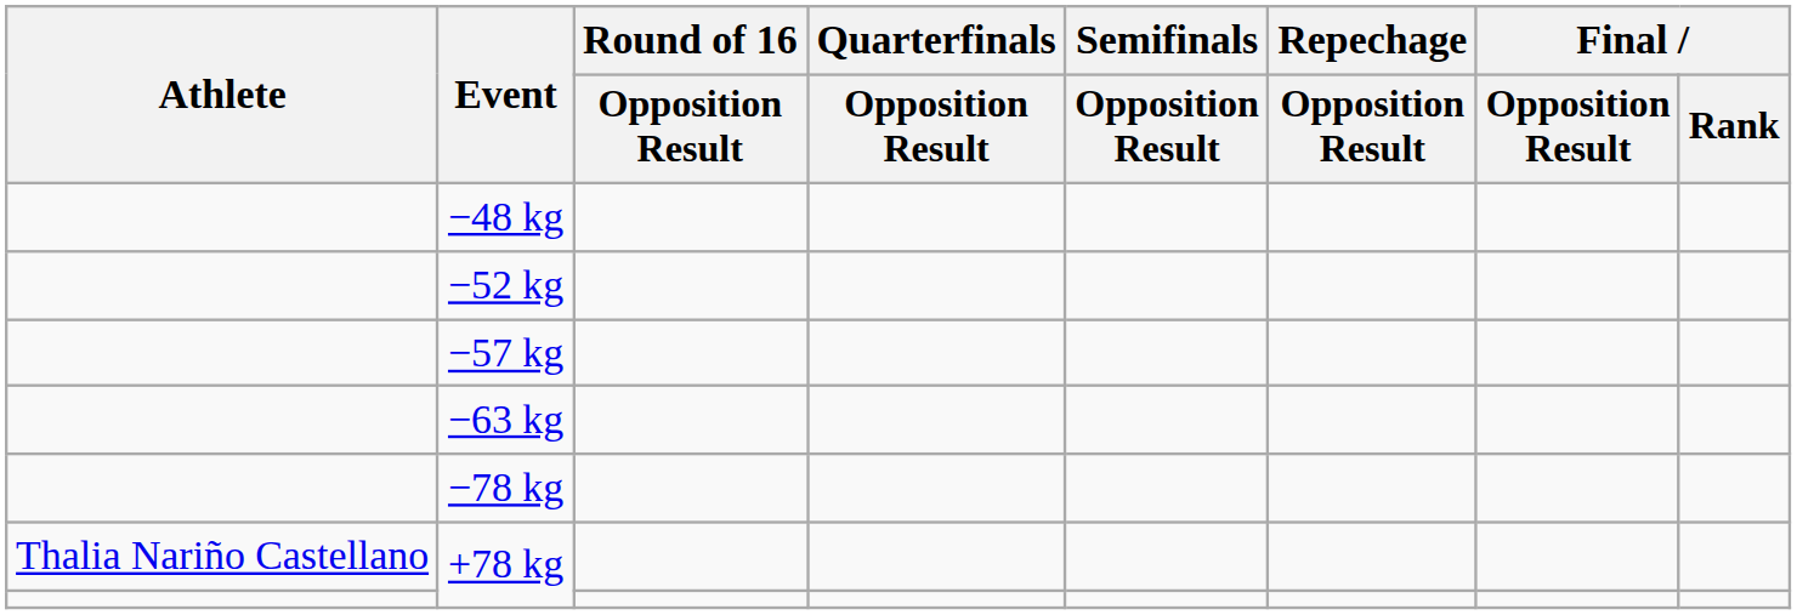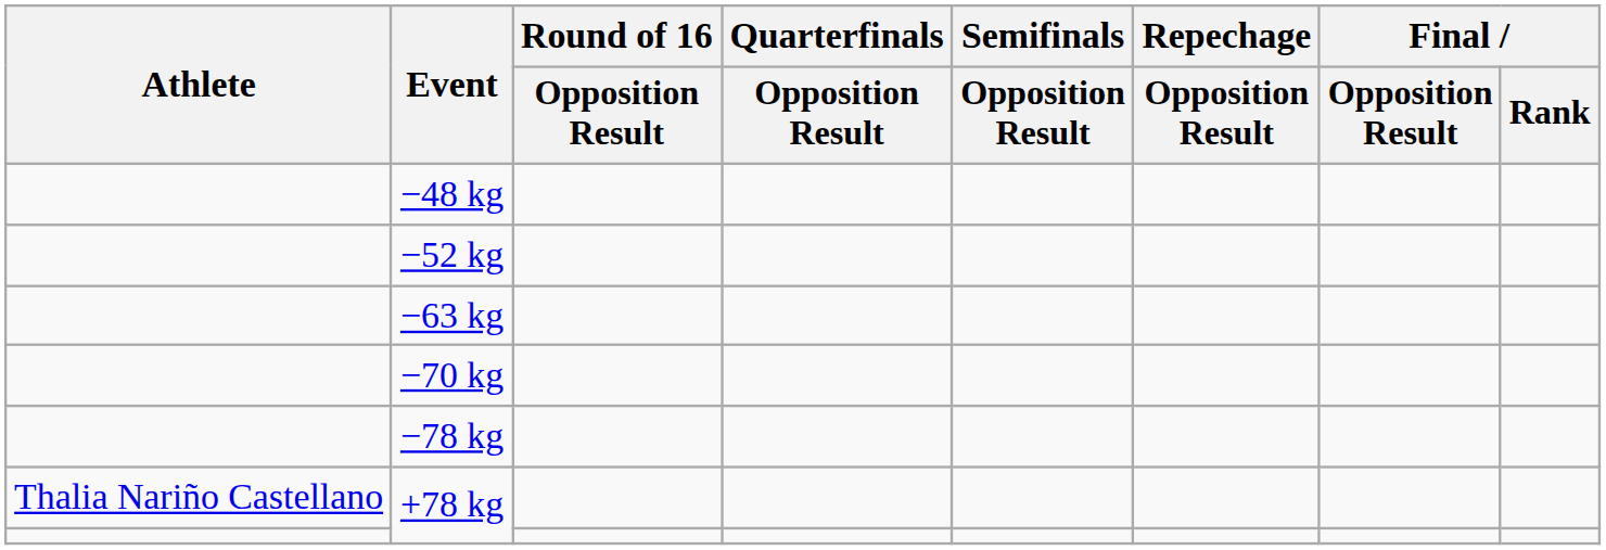 <table class="wikitable" style="font-size:90%">
 <tr>
 <th rowspan=2>Athlete</th>
 <th rowspan=2>Event</th>
 <th>Round of 16</th>
 <th>Quarterfinals</th>
 <th>Semifinals</th>
 <th>Repechage</th>
 <th colspan=2>Final / </th>
 </tr>
 <tr style="font-size:95%">
 <th>Opposition<br>Result</th>
 <th>Opposition<br>Result</th>
 <th>Opposition<br>Result</th>
 <th>Opposition<br>Result</th>
 <th>Opposition<br>Result</th>
 <th>Rank</th>
 </tr>
 <tr align=center>
 <td align=left></td>
 <td align=left><a href='#'>−48 kg</a></td>
 <td></td>
 <td></td>
 <td></td>
 <td></td>
 <td></td>
 <td></td>
 </tr>
 <tr align=center>
 <td align=left></td>
 <td align=left><a href='#'>−52 kg</a></td>
 <td></td>
 <td></td>
 <td></td>
 <td></td>
 <td></td>
 <td></td>
 </tr>
 <tr align=center>
 <td align=left></td>
-<td align=left><a href='#'>−57 kg</a></td>
+<td align=left><a href='#'>−63 kg</a></td>
 <td></td>
 <td></td>
 <td></td>
 <td></td>
 <td></td>
 <td></td>
 </tr>
 <tr align=center>
 <td align=left></td>
-<td align=left><a href='#'>−63 kg</a></td>
+<td align=left><a href='#'>−70 kg</a></td>
 <td></td>
 <td></td>
 <td></td>
 <td></td>
 <td></td>
 <td></td>
 </tr>
 <tr align=center>
 <td align=left></td>
 <td align=left><a href='#'>−78 kg</a></td>
 <td></td>
 <td></td>
 <td></td>
 <td></td>
 <td></td>
 <td></td>
 </tr>
 <tr align=center>
 <td align=left><a href='#'>Thalia Nariño Castellano</a></td>
 <td align=left rowspan=2><a href='#'>+78 kg</a></td>
 <td></td>
 <td></td>
 <td></td>
 <td></td>
 <td></td>
 <td></td>
 </tr>
 <tr align=center>
 <td align=left></td>
 <td></td>
 <td></td>
 <td></td>
 <td></td>
 <td></td>
 <td></td>
 </tr>
 </table>
